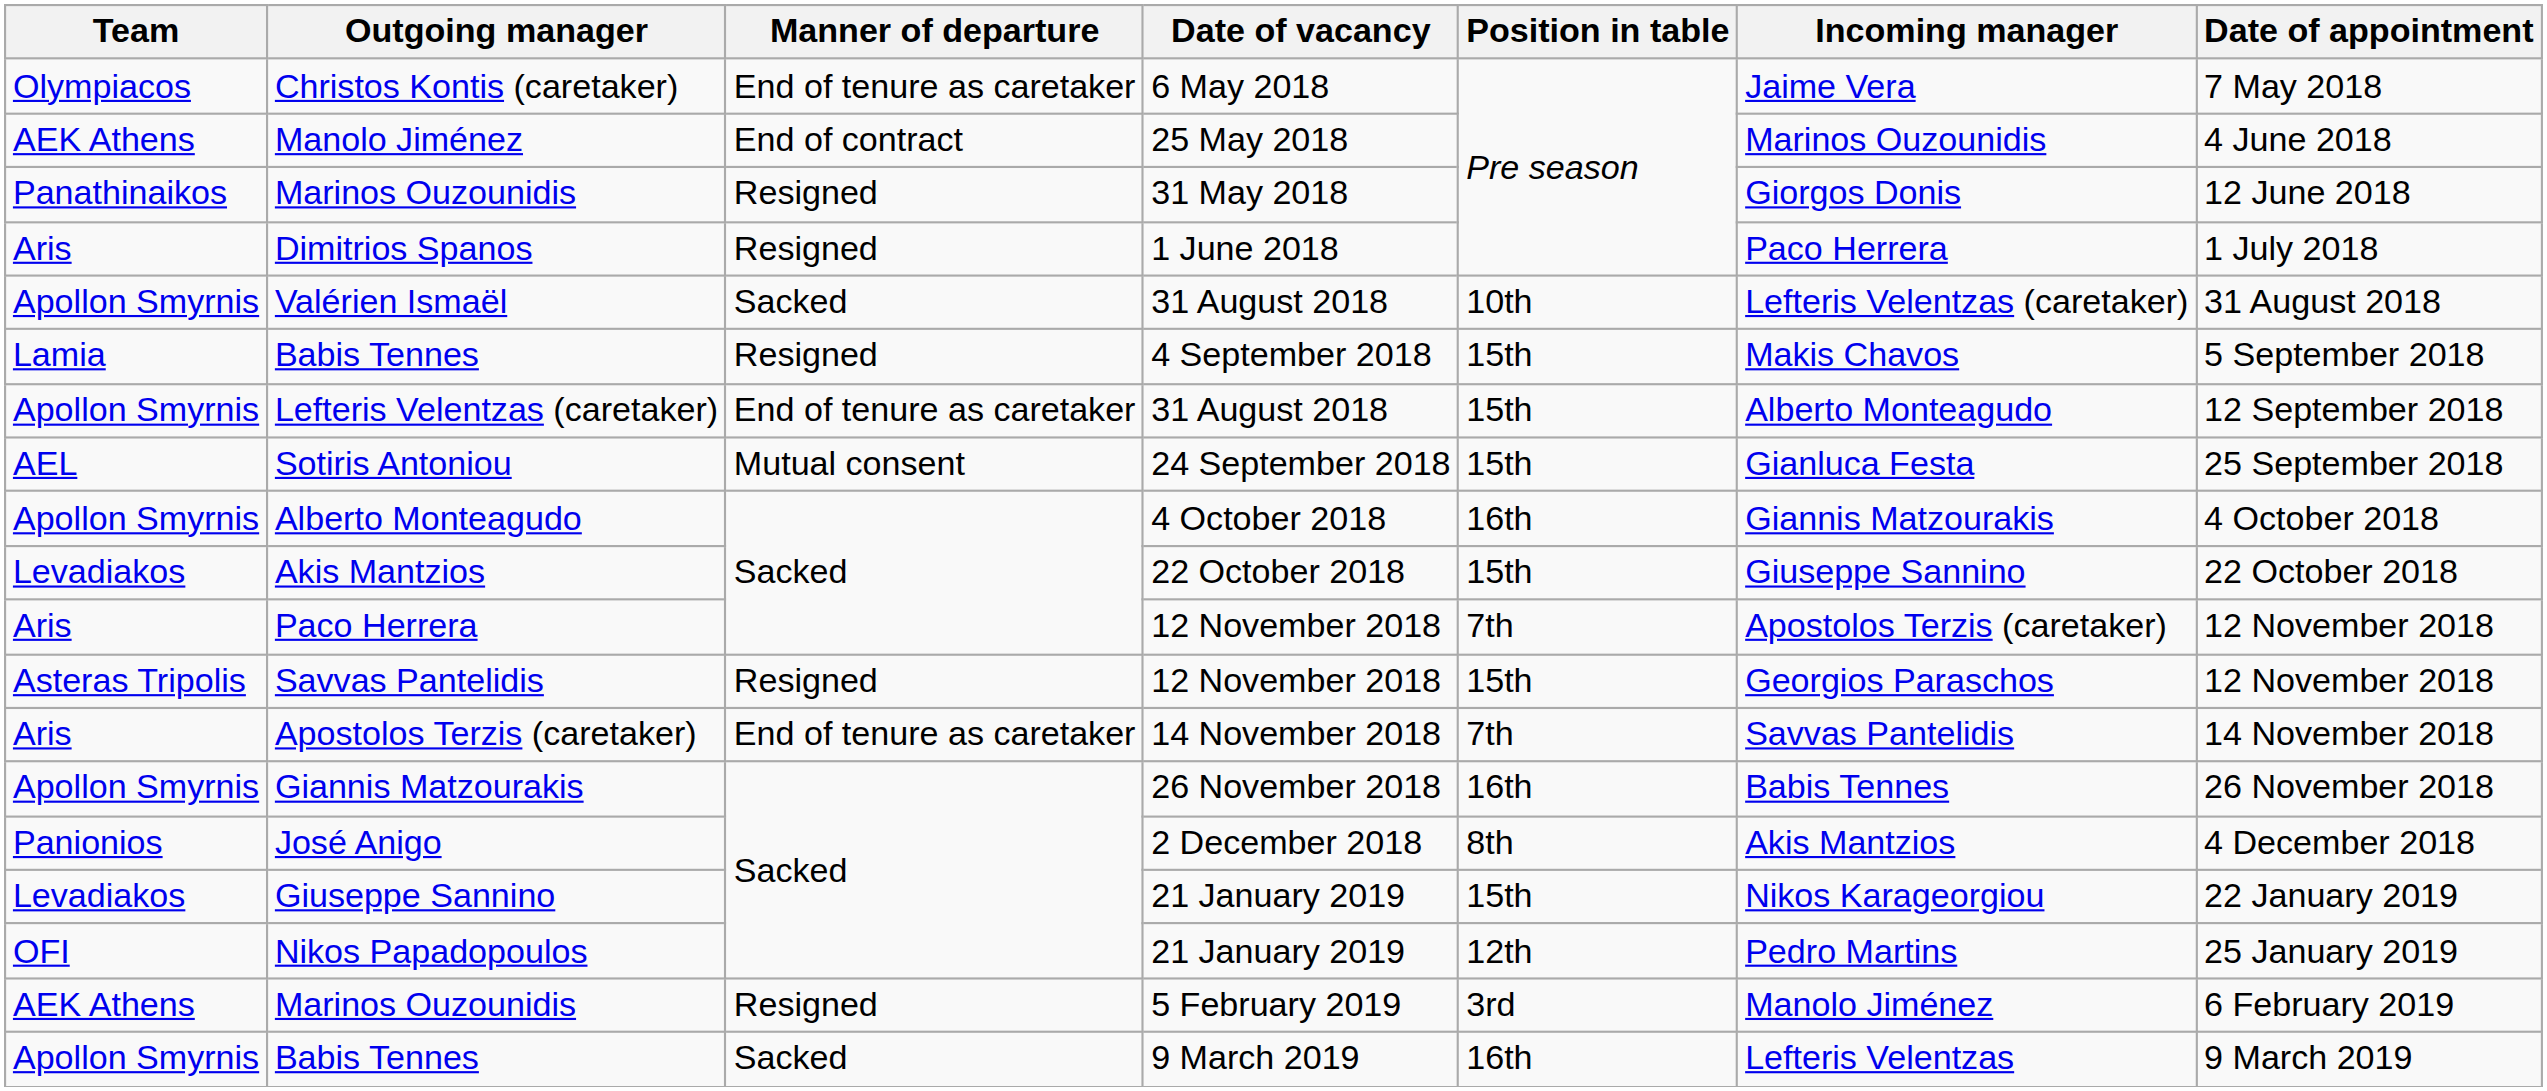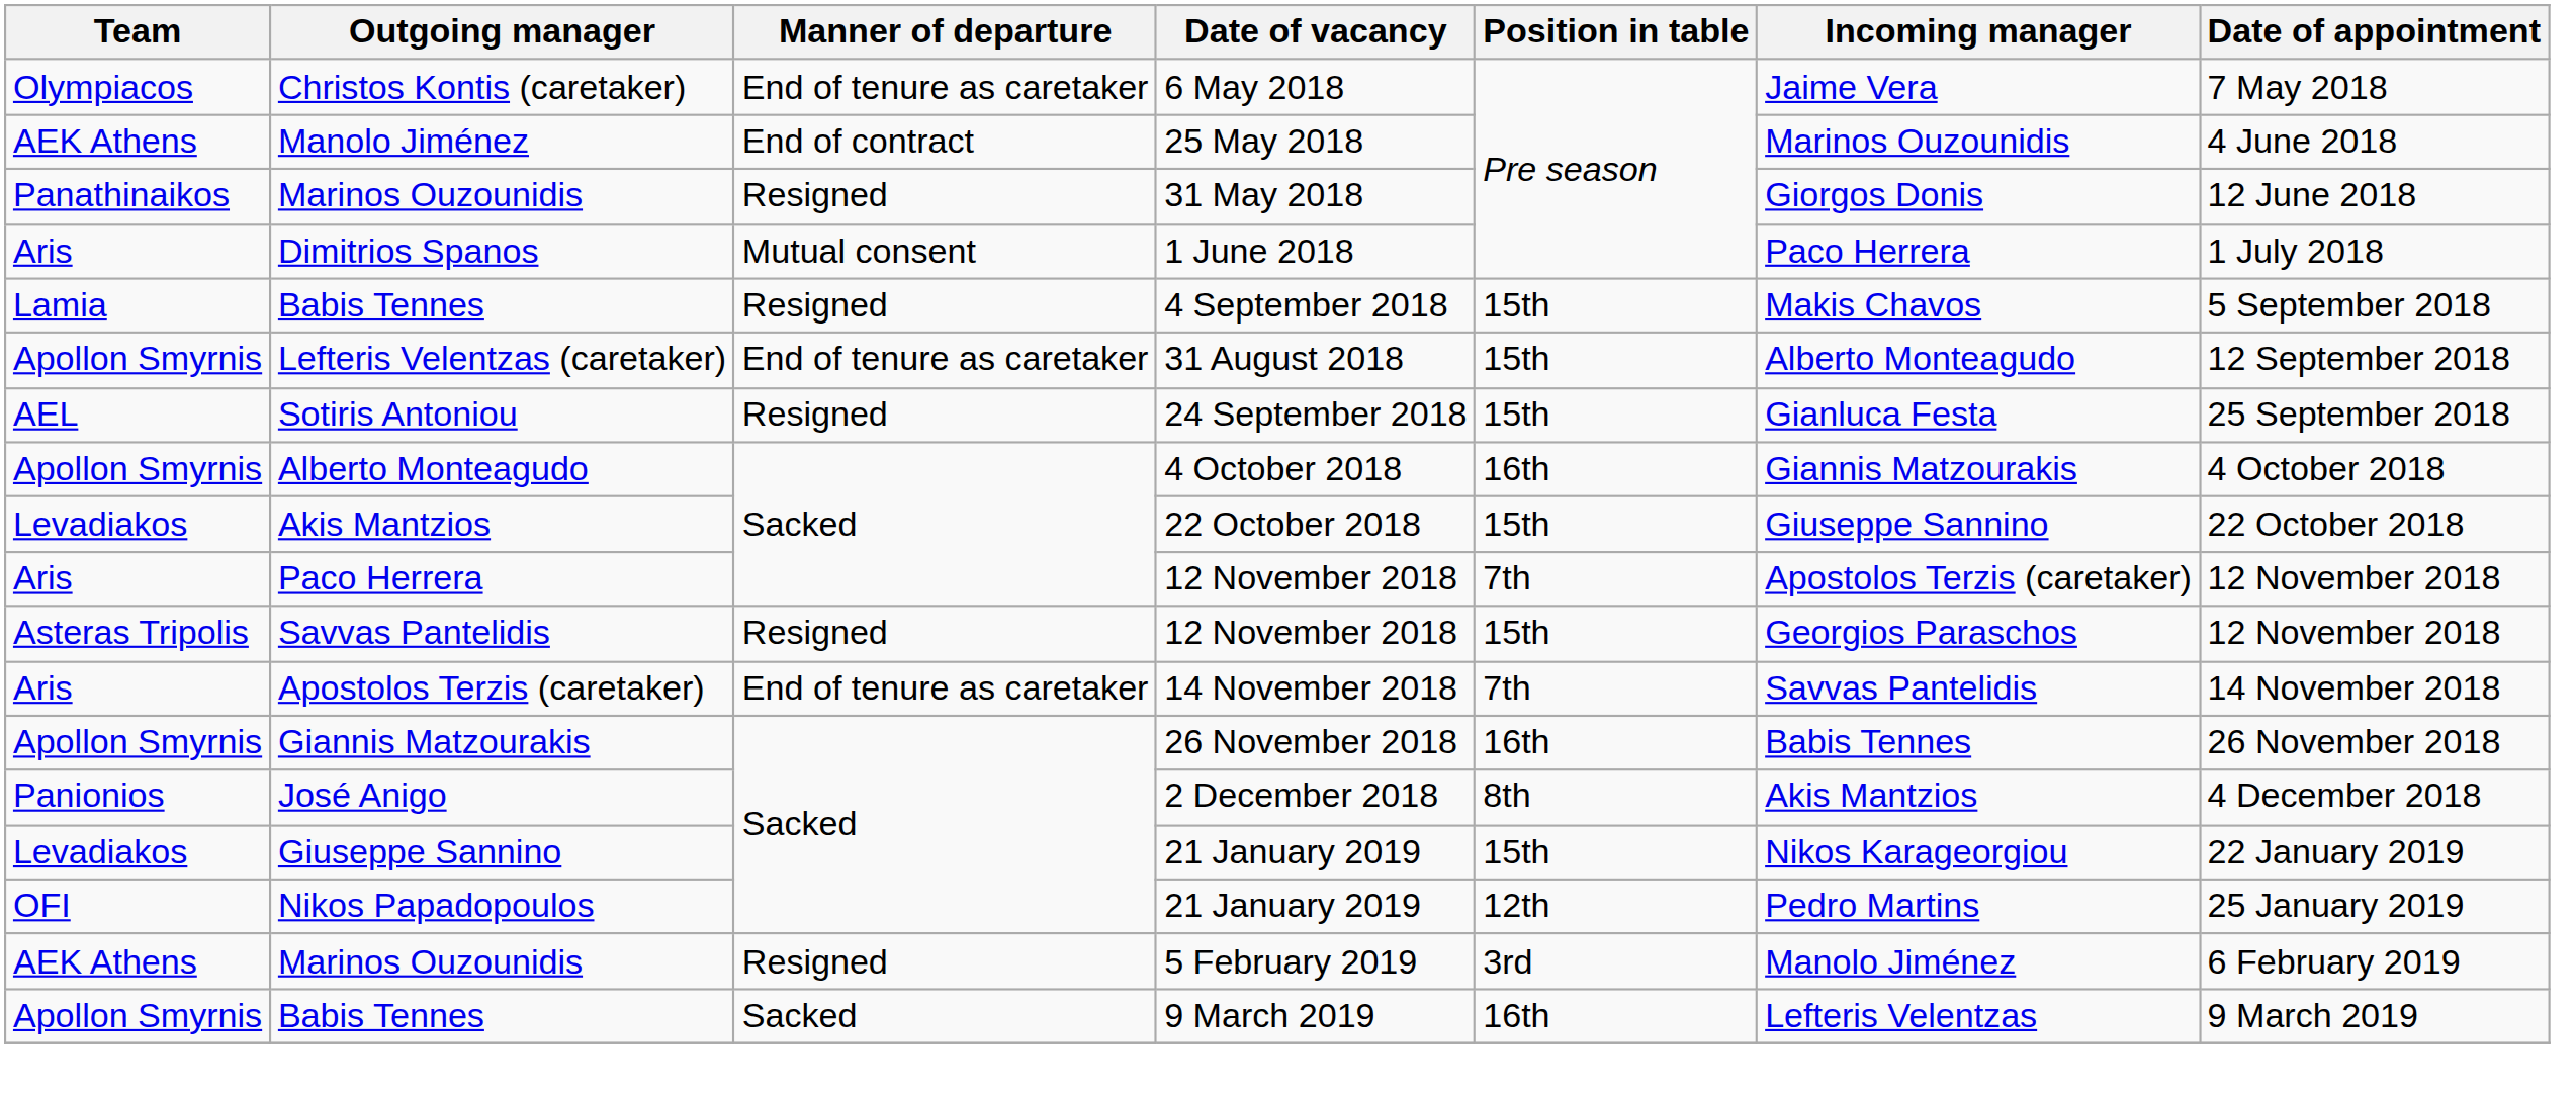 <table class="wikitable sortable" style="text-align: left;" style="font-size: 85%">
 <tr>
 <th>Team</th>
 <th>Outgoing manager</th>
 <th>Manner of departure</th>
 <th>Date of vacancy</th>
 <th>Position in table</th>
 <th>Incoming manager</th>
 <th>Date of appointment</th>
 </tr>
 <tr>
 <td><a href='#'>Olympiacos</a></td>
 <td> <a href='#'>Christos Kontis</a> (caretaker)</td>
 <td>End of tenure as caretaker</td>
 <td>6 May 2018</td>
 <td rowspan="4"><em>Pre season</em></td>
 <td> <a href='#'>Jaime Vera</a></td>
 <td>7 May 2018</td>
 </tr>
 <tr>
 <td><a href='#'>AEK Athens</a></td>
 <td> <a href='#'>Manolo Jiménez</a></td>
 <td>End of contract</td>
 <td>25 May 2018</td>
 <td> <a href='#'>Marinos Ouzounidis</a></td>
 <td>4 June 2018</td>
 </tr>
 <tr>
 <td><a href='#'>Panathinaikos</a></td>
 <td> <a href='#'>Marinos Ouzounidis</a></td>
 <td>Resigned</td>
 <td>31 May 2018</td>
 <td> <a href='#'>Giorgos Donis</a></td>
 <td>12 June 2018</td>
 </tr>
 <tr>
 <td><a href='#'>Aris</a></td>
 <td> <a href='#'>Dimitrios Spanos</a></td>
-<td>Resigned</td>
+<td>Mutual consent</td>
 <td>1 June 2018</td>
 <td> <a href='#'>Paco Herrera</a></td>
 <td>1 July 2018</td>
-</tr>
-<tr>
-<td><a href='#'>Apollon Smyrnis</a></td>
-<td> <a href='#'>Valérien Ismaël</a></td>
-<td>Sacked</td>
-<td>31 August 2018</td>
-<td>10th</td>
-<td> <a href='#'>Lefteris Velentzas</a> (caretaker)</td>
-<td>31 August 2018</td>
 </tr>
 <tr>
 <td><a href='#'>Lamia</a></td>
 <td> <a href='#'>Babis Tennes</a></td>
 <td>Resigned</td>
 <td>4 September 2018</td>
 <td>15th</td>
 <td> <a href='#'>Makis Chavos</a></td>
 <td>5 September 2018</td>
 </tr>
 <tr>
 <td><a href='#'>Apollon Smyrnis</a></td>
 <td> <a href='#'>Lefteris Velentzas</a> (caretaker)</td>
 <td>End of tenure as caretaker</td>
 <td>31 August 2018</td>
 <td>15th</td>
 <td> <a href='#'>Alberto Monteagudo</a></td>
 <td>12 September 2018</td>
 </tr>
 <tr>
 <td><a href='#'>AEL</a></td>
 <td> <a href='#'>Sotiris Antoniou</a></td>
-<td>Mutual consent</td>
+<td>Resigned</td>
 <td>24 September 2018</td>
 <td>15th</td>
 <td> <a href='#'>Gianluca Festa</a></td>
 <td>25 September 2018</td>
 </tr>
 <tr>
 <td><a href='#'>Apollon Smyrnis</a></td>
 <td> <a href='#'>Alberto Monteagudo</a></td>
 <td rowspan="3">Sacked</td>
 <td>4 October 2018</td>
 <td>16th</td>
 <td> <a href='#'>Giannis Matzourakis</a></td>
 <td>4 October 2018</td>
 </tr>
 <tr>
 <td><a href='#'>Levadiakos</a></td>
 <td> <a href='#'>Akis Mantzios</a></td>
 <td>22 October 2018</td>
 <td>15th</td>
 <td> <a href='#'>Giuseppe Sannino</a></td>
 <td>22 October 2018</td>
 </tr>
 <tr>
 <td><a href='#'>Aris</a></td>
 <td> <a href='#'>Paco Herrera</a></td>
 <td>12 November 2018</td>
 <td>7th</td>
 <td> <a href='#'>Apostolos Terzis</a> (caretaker)</td>
 <td>12 November 2018</td>
 </tr>
 <tr>
 <td><a href='#'>Asteras Tripolis</a></td>
 <td> <a href='#'>Savvas Pantelidis</a></td>
 <td>Resigned</td>
 <td>12 November 2018</td>
 <td>15th</td>
 <td> <a href='#'>Georgios Paraschos</a></td>
 <td>12 November 2018</td>
 </tr>
 <tr>
 <td><a href='#'>Aris</a></td>
 <td> <a href='#'>Apostolos Terzis</a> (caretaker)</td>
 <td>End of tenure as caretaker</td>
 <td>14 November 2018</td>
 <td>7th</td>
 <td> <a href='#'>Savvas Pantelidis</a></td>
 <td>14 November 2018</td>
 </tr>
 <tr>
 <td><a href='#'>Apollon Smyrnis</a></td>
 <td> <a href='#'>Giannis Matzourakis</a></td>
 <td rowspan="4">Sacked</td>
 <td>26 November 2018</td>
 <td>16th</td>
 <td> <a href='#'>Babis Tennes</a></td>
 <td>26 November 2018</td>
 </tr>
 <tr>
 <td><a href='#'>Panionios</a></td>
 <td> <a href='#'>José Anigo</a></td>
 <td>2 December 2018</td>
 <td>8th</td>
 <td> <a href='#'>Akis Mantzios</a></td>
 <td>4 December 2018</td>
 </tr>
 <tr>
 <td><a href='#'>Levadiakos</a></td>
 <td> <a href='#'>Giuseppe Sannino</a></td>
 <td>21 January 2019</td>
 <td>15th</td>
 <td> <a href='#'>Nikos Karageorgiou</a></td>
 <td>22 January 2019</td>
 </tr>
 <tr>
 <td><a href='#'>OFI</a></td>
 <td> <a href='#'>Nikos Papadopoulos</a></td>
 <td>21 January 2019</td>
 <td>12th</td>
 <td> <a href='#'>Pedro Martins</a></td>
 <td>25 January 2019</td>
 </tr>
 <tr>
 <td><a href='#'>AEK Athens</a></td>
 <td> <a href='#'>Marinos Ouzounidis</a></td>
 <td>Resigned</td>
 <td>5 February 2019</td>
 <td>3rd</td>
 <td> <a href='#'>Manolo Jiménez</a></td>
 <td>6 February 2019</td>
 </tr>
 <tr>
 <td><a href='#'>Apollon Smyrnis</a></td>
 <td> <a href='#'>Babis Tennes</a></td>
 <td>Sacked</td>
 <td>9 March 2019</td>
 <td>16th</td>
 <td> <a href='#'>Lefteris Velentzas</a></td>
 <td>9 March 2019</td>
 </tr>
 <tr>
 </tr>
 </table>
